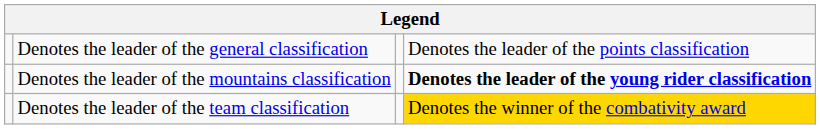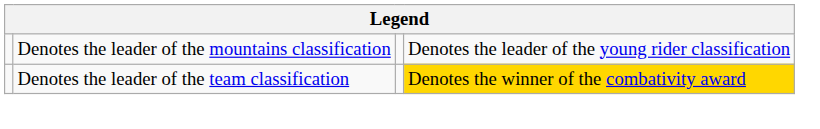 <table class="wikitable">
 <tr>
 <th colspan=4>Legend</th>
 </tr>
 <tr>
 <td></td>
-<td>Denotes the leader of the <a href='#'>general classification</a></td>
-<td></td>
-<td>Denotes the leader of the <a href='#'>points classification</a></td>
-</tr>
-<tr>
-<td></td>
 <td>Denotes the leader of the <a href='#'>mountains classification</a></td>
 <td></td>
-<td><strong>Denotes the leader of the <a href='#'>young rider classification</a></strong></td>
+<td>Denotes the leader of the <a href='#'>young rider classification</a></td>
 </tr>
 <tr>
 <td></td>
 <td>Denotes the leader of the <a href='#'>team classification</a></td>
 <td></td>
 <td style="background: gold;">Denotes the winner of the <a href='#'>combativity award</a></td>
 </tr>
 </table>
